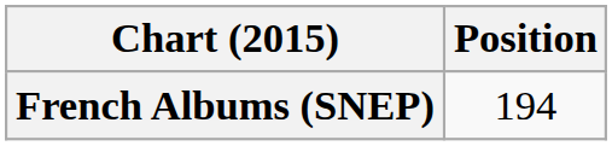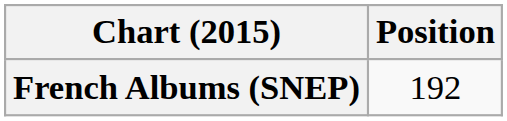 <table class="wikitable plainrowheaders" style="text-align:center;">
 <tr>
 <th scope="col">Chart (2015)</th>
 <th scope="col">Position</th>
 </tr>
 <tr>
 <th scope="row">French Albums (SNEP)</th>
-<td>194</td>
+<td>192</td>
 </tr>
 </table>
